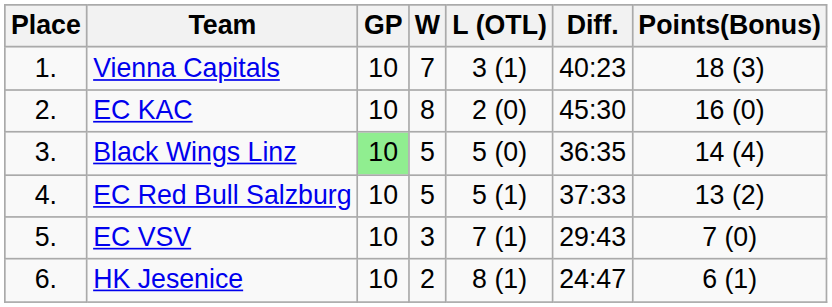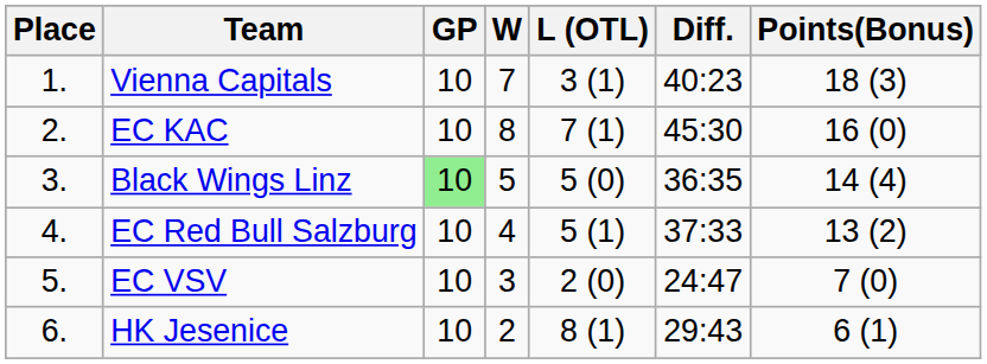 <table class="wikitable">
 <tr style="background-color:#c0c0c0;">
 <th>Place</th>
 <th>Team</th>
 <th>GP</th>
 <th>W</th>
 <th>L (OTL)</th>
 <th>Diff.</th>
 <th>Points(Bonus)</th>
 </tr>
 <tr>
 <td align="center">1.</td>
 <td><a href='#'>Vienna Capitals</a></td>
 <td align="center">10</td>
 <td align="center">7</td>
 <td align="center">3 (1)</td>
 <td align="center">40:23</td>
 <td align="center">18 (3)</td>
 </tr>
 <tr>
 <td align="center">2.</td>
 <td><a href='#'>EC KAC</a></td>
 <td align="center">10</td>
 <td align="center">8</td>
-<td align="center">2 (0)</td>
+<td align="center">7 (1)</td>
 <td align="center">45:30</td>
 <td align="center">16 (0)</td>
 </tr>
 <tr>
 <td align="center">3.</td>
 <td><a href='#'>Black Wings Linz</a></td>
 <td align="center" style="background: lightgreen;">10</td>
 <td align="center">5</td>
 <td align="center">5 (0)</td>
 <td align="center">36:35</td>
 <td align="center">14 (4)</td>
 </tr>
 <tr>
 <td align="center">4.</td>
 <td><a href='#'>EC Red Bull Salzburg</a></td>
 <td align="center">10</td>
-<td align="center">5</td>
+<td align="center">4</td>
 <td align="center">5 (1)</td>
 <td align="center">37:33</td>
 <td align="center">13 (2)</td>
 </tr>
 <tr>
 <td align="center">5.</td>
 <td><a href='#'>EC VSV</a></td>
 <td align="center">10</td>
 <td align="center">3</td>
-<td align="center">7 (1)</td>
-<td align="center">29:43</td>
+<td align="center">2 (0)</td>
+<td align="center">24:47</td>
 <td align="center">7 (0)</td>
 </tr>
 <tr>
 <td align="center">6.</td>
 <td><a href='#'>HK Jesenice</a></td>
 <td align="center">10</td>
 <td align="center">2</td>
 <td align="center">8 (1)</td>
-<td align="center">24:47</td>
+<td align="center">29:43</td>
 <td align="center">6 (1)</td>
 </tr>
 </table>
